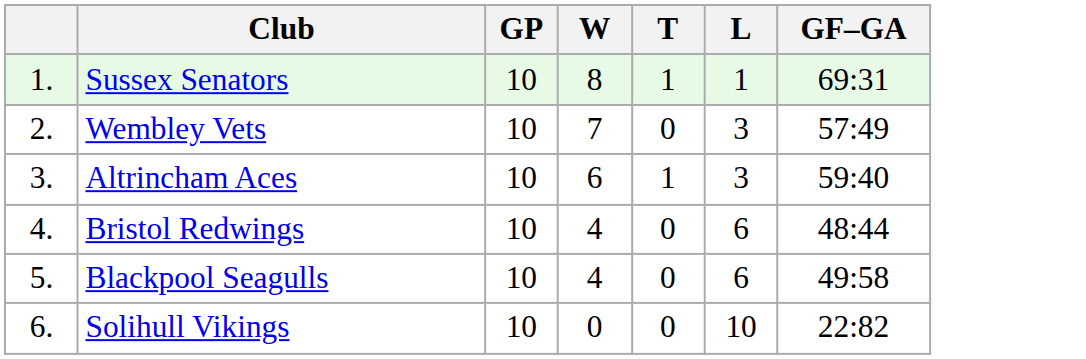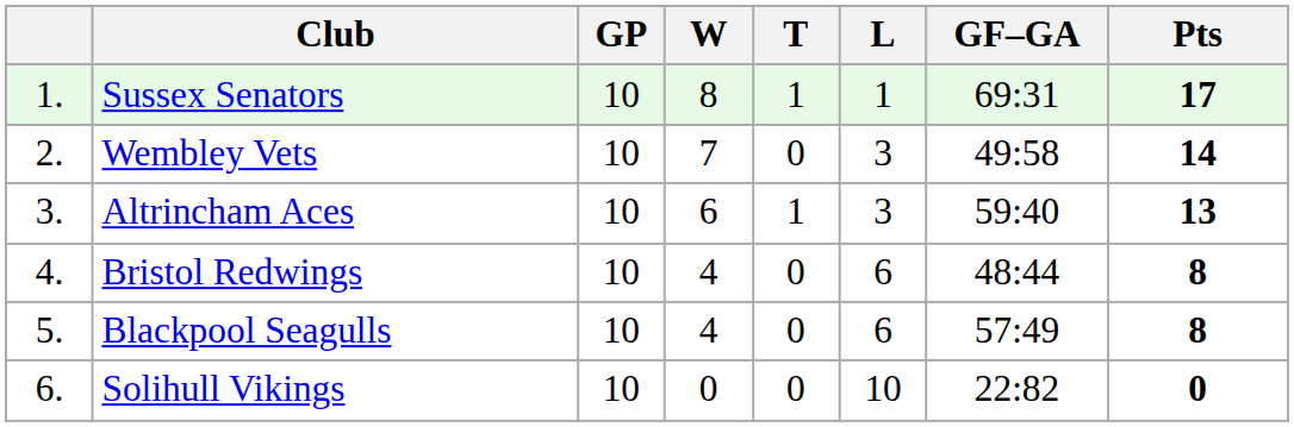 <table class="wikitable">
 <tr>
 <th width="30"></th>
 <th width="200">Club</th>
 <th width="30">GP</th>
 <th width="30">W</th>
 <th width="30">T</th>
 <th width="30">L</th>
 <th width="70">GF–GA</th>
+<th width="70">Pts</th>
 </tr>
 <tr bgcolor="#e6fae6" align="center">
 <td>1.</td>
 <td align="left"><a href='#'>Sussex Senators</a></td>
 <td>10</td>
 <td>8</td>
 <td>1</td>
 <td>1</td>
 <td>69:31</td>
+<td><strong>17</strong></td>
 </tr>
 <tr bgcolor="#FFFFFF" align="center">
 <td>2.</td>
 <td align="left"><a href='#'>Wembley Vets</a></td>
 <td>10</td>
 <td>7</td>
 <td>0</td>
 <td>3</td>
-<td>57:49</td>
+<td>49:58</td>
+<td><strong>14</strong></td>
 </tr>
 <tr bgcolor="#FFFFFF" align="center">
 <td>3.</td>
 <td align="left"><a href='#'>Altrincham Aces</a></td>
 <td>10</td>
 <td>6</td>
 <td>1</td>
 <td>3</td>
 <td>59:40</td>
+<td><strong>13</strong></td>
 </tr>
 <tr bgcolor="#FFFFFF" align="center">
 <td>4.</td>
 <td align="left"><a href='#'>Bristol Redwings</a></td>
 <td>10</td>
 <td>4</td>
 <td>0</td>
 <td>6</td>
 <td>48:44</td>
+<td><strong>8</strong></td>
 </tr>
 <tr bgcolor="#FFFFFF" align="center">
 <td>5.</td>
 <td align="left"><a href='#'>Blackpool Seagulls</a></td>
 <td>10</td>
 <td>4</td>
 <td>0</td>
 <td>6</td>
-<td>49:58</td>
+<td>57:49</td>
+<td><strong>8</strong></td>
 </tr>
 <tr bgcolor="#FFFFFF" align="center">
 <td>6.</td>
 <td align="left"><a href='#'>Solihull Vikings</a></td>
 <td>10</td>
 <td>0</td>
 <td>0</td>
 <td>10</td>
 <td>22:82</td>
+<td><strong>0</strong></td>
 </tr>
 </table>
